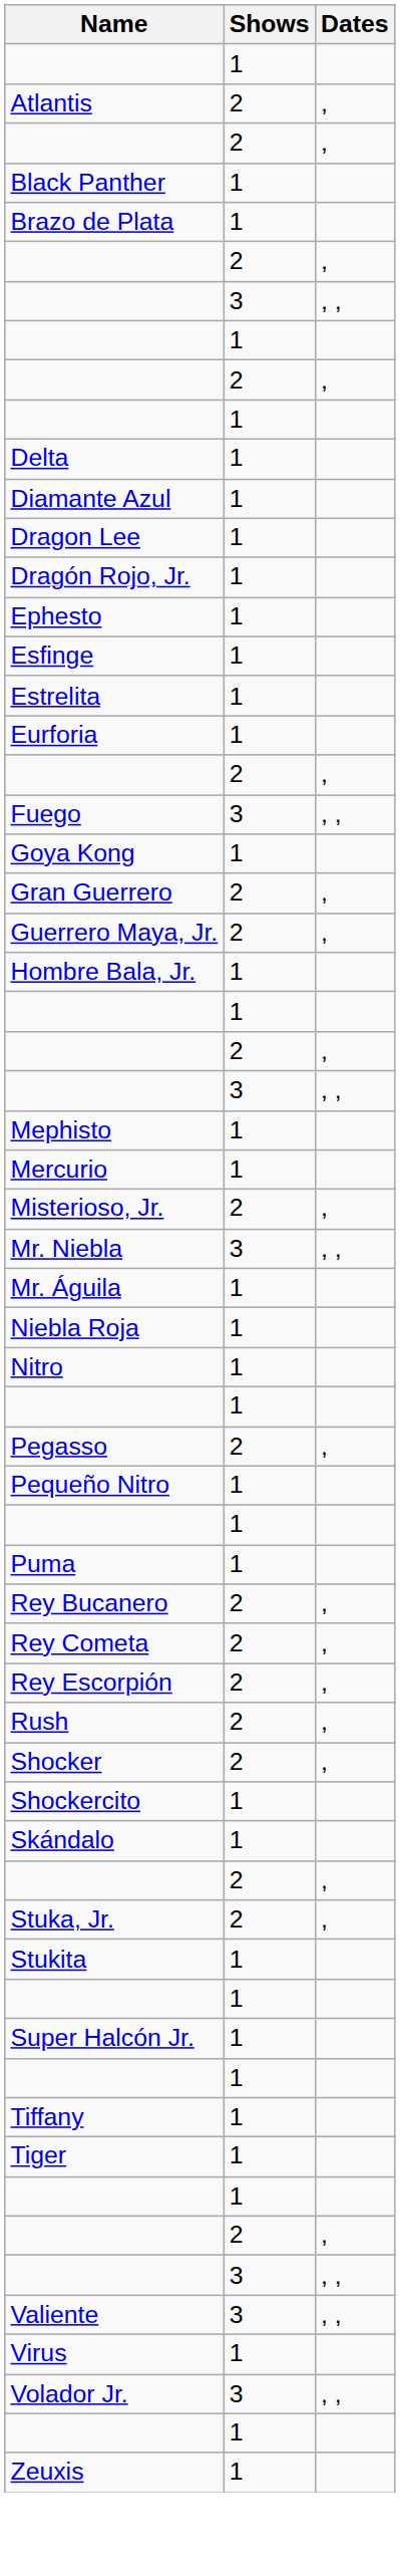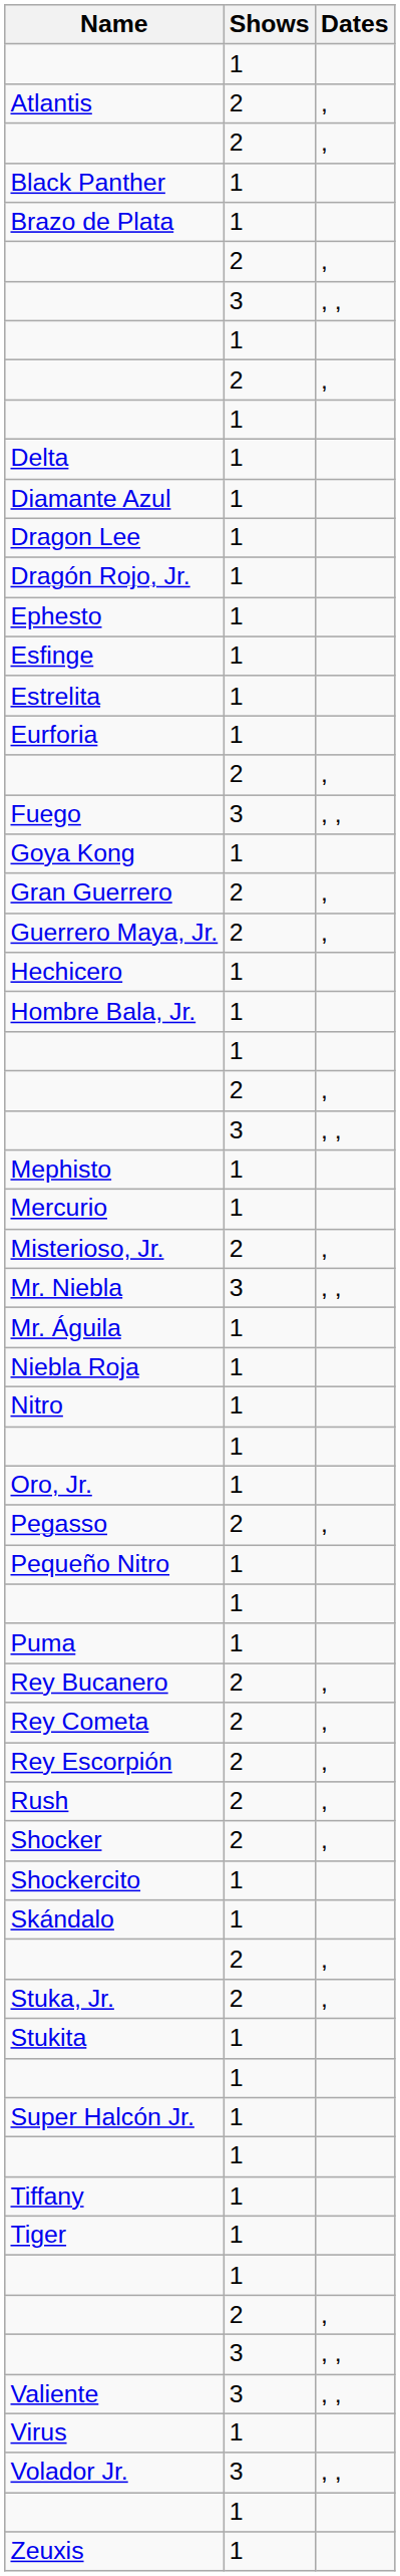 <table class="wikitable sortable">
 <tr>
 <th>Name</th>
 <th>Shows</th>
 <th>Dates</th>
 </tr>
 <tr>
 <td></td>
 <td>1</td>
 <td></td>
 </tr>
 <tr>
 <td><a href='#'>Atlantis</a></td>
 <td>2</td>
 <td>, </td>
 </tr>
 <tr>
 <td></td>
 <td>2</td>
 <td>, </td>
 </tr>
 <tr>
 <td><a href='#'>Black Panther</a></td>
 <td>1</td>
 <td></td>
 </tr>
 <tr>
 <td><a href='#'>Brazo de Plata</a></td>
 <td>1</td>
 <td></td>
 </tr>
 <tr>
 <td></td>
 <td>2</td>
 <td>, </td>
 </tr>
 <tr>
 <td></td>
 <td>3</td>
 <td>, , </td>
 </tr>
 <tr>
 <td></td>
 <td>1</td>
 <td></td>
 </tr>
 <tr>
 <td></td>
 <td>2</td>
 <td>, </td>
 </tr>
 <tr>
 <td></td>
 <td>1</td>
 <td></td>
 </tr>
 <tr>
 <td><a href='#'>Delta</a></td>
 <td>1</td>
 <td></td>
 </tr>
 <tr>
 <td><a href='#'>Diamante Azul</a></td>
 <td>1</td>
 <td></td>
 </tr>
 <tr>
 <td><a href='#'>Dragon Lee</a></td>
 <td>1</td>
 <td></td>
 </tr>
 <tr>
 <td><a href='#'>Dragón Rojo, Jr.</a></td>
 <td>1</td>
 <td></td>
 </tr>
 <tr>
 <td><a href='#'>Ephesto</a></td>
 <td>1</td>
 <td></td>
 </tr>
 <tr>
 <td><a href='#'>Esfinge</a></td>
 <td>1</td>
 <td></td>
 </tr>
 <tr>
 <td><a href='#'>Estrelita</a></td>
 <td>1</td>
 <td></td>
 </tr>
 <tr>
 <td><a href='#'>Eurforia</a></td>
 <td>1</td>
 <td></td>
 </tr>
 <tr>
 <td></td>
 <td>2</td>
 <td>, </td>
 </tr>
 <tr>
 <td><a href='#'>Fuego</a></td>
 <td>3</td>
 <td>, , </td>
 </tr>
 <tr>
 <td><a href='#'>Goya Kong</a></td>
 <td>1</td>
 <td></td>
 </tr>
 <tr>
 <td><a href='#'>Gran Guerrero</a></td>
 <td>2</td>
 <td>, </td>
 </tr>
 <tr>
 <td><a href='#'>Guerrero Maya, Jr.</a></td>
 <td>2</td>
 <td>, </td>
 </tr>
 <tr>
+<td><a href='#'>Hechicero</a></td>
+<td>1</td>
+<td></td>
+</tr>
+<tr>
 <td><a href='#'>Hombre Bala, Jr.</a></td>
 <td>1</td>
 <td></td>
 </tr>
 <tr>
 <td></td>
 <td>1</td>
 <td></td>
 </tr>
 <tr>
 <td></td>
 <td>2</td>
 <td>, </td>
 </tr>
 <tr>
 <td></td>
 <td>3</td>
 <td>, , </td>
 </tr>
 <tr>
 <td><a href='#'>Mephisto</a></td>
 <td>1</td>
 <td></td>
 </tr>
 <tr>
 <td><a href='#'>Mercurio</a></td>
 <td>1</td>
 <td></td>
 </tr>
 <tr>
 <td><a href='#'>Misterioso, Jr.</a></td>
 <td>2</td>
 <td>, </td>
 </tr>
 <tr>
 <td><a href='#'>Mr. Niebla</a></td>
 <td>3</td>
 <td>, , </td>
 </tr>
 <tr>
 <td><a href='#'>Mr. Águila</a></td>
 <td>1</td>
 <td></td>
 </tr>
 <tr>
 <td><a href='#'>Niebla Roja</a></td>
 <td>1</td>
 <td></td>
 </tr>
 <tr>
 <td><a href='#'>Nitro</a></td>
 <td>1</td>
 <td></td>
 </tr>
 <tr>
 <td></td>
+<td>1</td>
+<td></td>
+</tr>
+<tr>
+<td><a href='#'>Oro, Jr.</a></td>
 <td>1</td>
 <td></td>
 </tr>
 <tr>
 <td><a href='#'>Pegasso</a></td>
 <td>2</td>
 <td>, </td>
 </tr>
 <tr>
 <td><a href='#'>Pequeño Nitro</a></td>
 <td>1</td>
 <td></td>
 </tr>
 <tr>
 <td></td>
 <td>1</td>
 <td></td>
 </tr>
 <tr>
 <td><a href='#'>Puma</a></td>
 <td>1</td>
 <td></td>
 </tr>
 <tr>
 <td><a href='#'>Rey Bucanero</a></td>
 <td>2</td>
 <td>, </td>
 </tr>
 <tr>
 <td><a href='#'>Rey Cometa</a></td>
 <td>2</td>
 <td>, </td>
 </tr>
 <tr>
 <td><a href='#'>Rey Escorpión</a></td>
 <td>2</td>
 <td>, </td>
 </tr>
 <tr>
 <td><a href='#'>Rush</a></td>
 <td>2</td>
 <td>, </td>
 </tr>
 <tr>
 <td><a href='#'>Shocker</a></td>
 <td>2</td>
 <td>, </td>
 </tr>
 <tr>
 <td><a href='#'>Shockercito</a></td>
 <td>1</td>
 <td></td>
 </tr>
 <tr>
 <td><a href='#'>Skándalo</a></td>
 <td>1</td>
 <td></td>
 </tr>
 <tr>
 <td></td>
 <td>2</td>
 <td>, </td>
 </tr>
 <tr>
 <td><a href='#'>Stuka, Jr.</a></td>
 <td>2</td>
 <td>, </td>
 </tr>
 <tr>
 <td><a href='#'>Stukita</a></td>
 <td>1</td>
 <td></td>
 </tr>
 <tr>
 <td></td>
 <td>1</td>
 <td></td>
 </tr>
 <tr>
 <td><a href='#'>Super Halcón Jr.</a></td>
 <td>1</td>
 <td></td>
 </tr>
 <tr>
 <td></td>
 <td>1</td>
 <td></td>
 </tr>
 <tr>
 <td><a href='#'>Tiffany</a></td>
 <td>1</td>
 <td></td>
 </tr>
 <tr>
 <td><a href='#'>Tiger</a></td>
 <td>1</td>
 <td></td>
 </tr>
 <tr>
 <td></td>
 <td>1</td>
 <td></td>
 </tr>
 <tr>
 <td></td>
 <td>2</td>
 <td>, </td>
 </tr>
 <tr>
 <td></td>
 <td>3</td>
 <td>, , </td>
 </tr>
 <tr>
 <td><a href='#'>Valiente</a></td>
 <td>3</td>
 <td>, , </td>
 </tr>
 <tr>
 <td><a href='#'>Virus</a></td>
 <td>1</td>
 <td></td>
 </tr>
 <tr>
 <td><a href='#'>Volador Jr.</a></td>
 <td>3</td>
 <td>, , </td>
 </tr>
 <tr>
 <td></td>
 <td>1</td>
 <td></td>
 </tr>
 <tr>
 <td><a href='#'>Zeuxis</a></td>
 <td>1</td>
 <td></td>
 </tr>
 </table>
